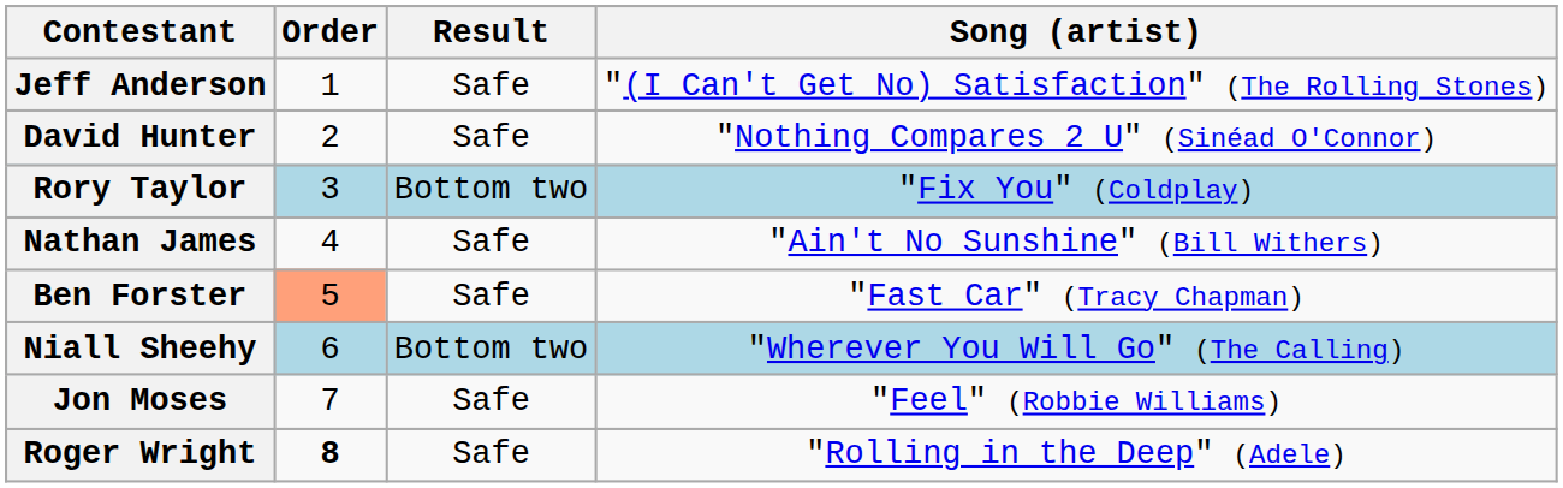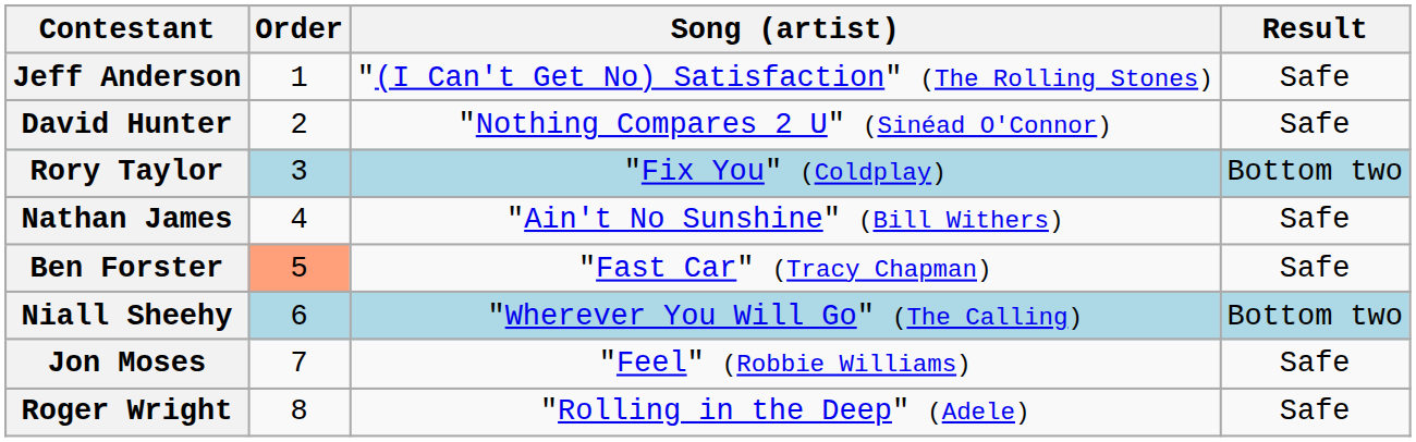 <table class="wikitable plainrowheaders" style="text-align:center;">
 <tr>
 <th scope="col">Contestant</th>
 <th scope="col">Order</th>
+<th scope="col">Song (artist)</th>
 <th scope="col">Result</th>
-<th scope="col">Song (artist)</th>
 </tr>
 <tr>
 <th scope="row">Jeff Anderson</th>
 <td>1</td>
+<td>"<a href='#'>(I Can't Get No) Satisfaction</a>" <small>(<a href='#'>The Rolling Stones</a>)</small></td>
 <td>Safe</td>
-<td>"<a href='#'>(I Can't Get No) Satisfaction</a>" <small>(<a href='#'>The Rolling Stones</a>)</small></td>
 </tr>
 <tr>
 <th scope="row">David Hunter</th>
 <td>2</td>
+<td>"<a href='#'>Nothing Compares 2 U</a>" <small>(<a href='#'>Sinéad O'Connor</a>)</small></td>
 <td>Safe</td>
-<td>"<a href='#'>Nothing Compares 2 U</a>" <small>(<a href='#'>Sinéad O'Connor</a>)</small></td>
 </tr>
 <tr style="background:lightblue;">
 <th scope="row">Rory Taylor</th>
 <td>3</td>
+<td>"<a href='#'>Fix You</a>" <small>(<a href='#'>Coldplay</a>)</small></td>
 <td>Bottom two</td>
-<td>"<a href='#'>Fix You</a>" <small>(<a href='#'>Coldplay</a>)</small></td>
 </tr>
 <tr>
 <th scope="row">Nathan James</th>
 <td>4</td>
+<td>"<a href='#'>Ain't No Sunshine</a>" <small>(<a href='#'>Bill Withers</a>)</small></td>
 <td>Safe</td>
-<td>"<a href='#'>Ain't No Sunshine</a>" <small>(<a href='#'>Bill Withers</a>)</small></td>
 </tr>
 <tr>
 <th scope="row">Ben Forster</th>
 <td style="background: lightsalmon;">5</td>
+<td>"<a href='#'>Fast Car</a>" <small>(<a href='#'>Tracy Chapman</a>)</small></td>
 <td>Safe</td>
-<td>"<a href='#'>Fast Car</a>" <small>(<a href='#'>Tracy Chapman</a>)</small></td>
 </tr>
 <tr style="background:lightblue;">
 <th scope="row">Niall Sheehy</th>
 <td>6</td>
+<td>"<a href='#'>Wherever You Will Go</a>" <small>(<a href='#'>The Calling</a>)</small></td>
 <td>Bottom two</td>
-<td>"<a href='#'>Wherever You Will Go</a>" <small>(<a href='#'>The Calling</a>)</small></td>
 </tr>
 <tr>
 <th scope="row">Jon Moses</th>
 <td>7</td>
+<td>"<a href='#'>Feel</a>" <small>(<a href='#'>Robbie Williams</a>)</small></td>
 <td>Safe</td>
-<td>"<a href='#'>Feel</a>" <small>(<a href='#'>Robbie Williams</a>)</small></td>
 </tr>
 <tr>
 <th scope="row">Roger Wright</th>
-<td><strong>8</strong></td>
+<td>8</td>
+<td>"<a href='#'>Rolling in the Deep</a>" <small>(<a href='#'>Adele</a>)</small></td>
 <td>Safe</td>
-<td>"<a href='#'>Rolling in the Deep</a>" <small>(<a href='#'>Adele</a>)</small></td>
 </tr>
 </table>
